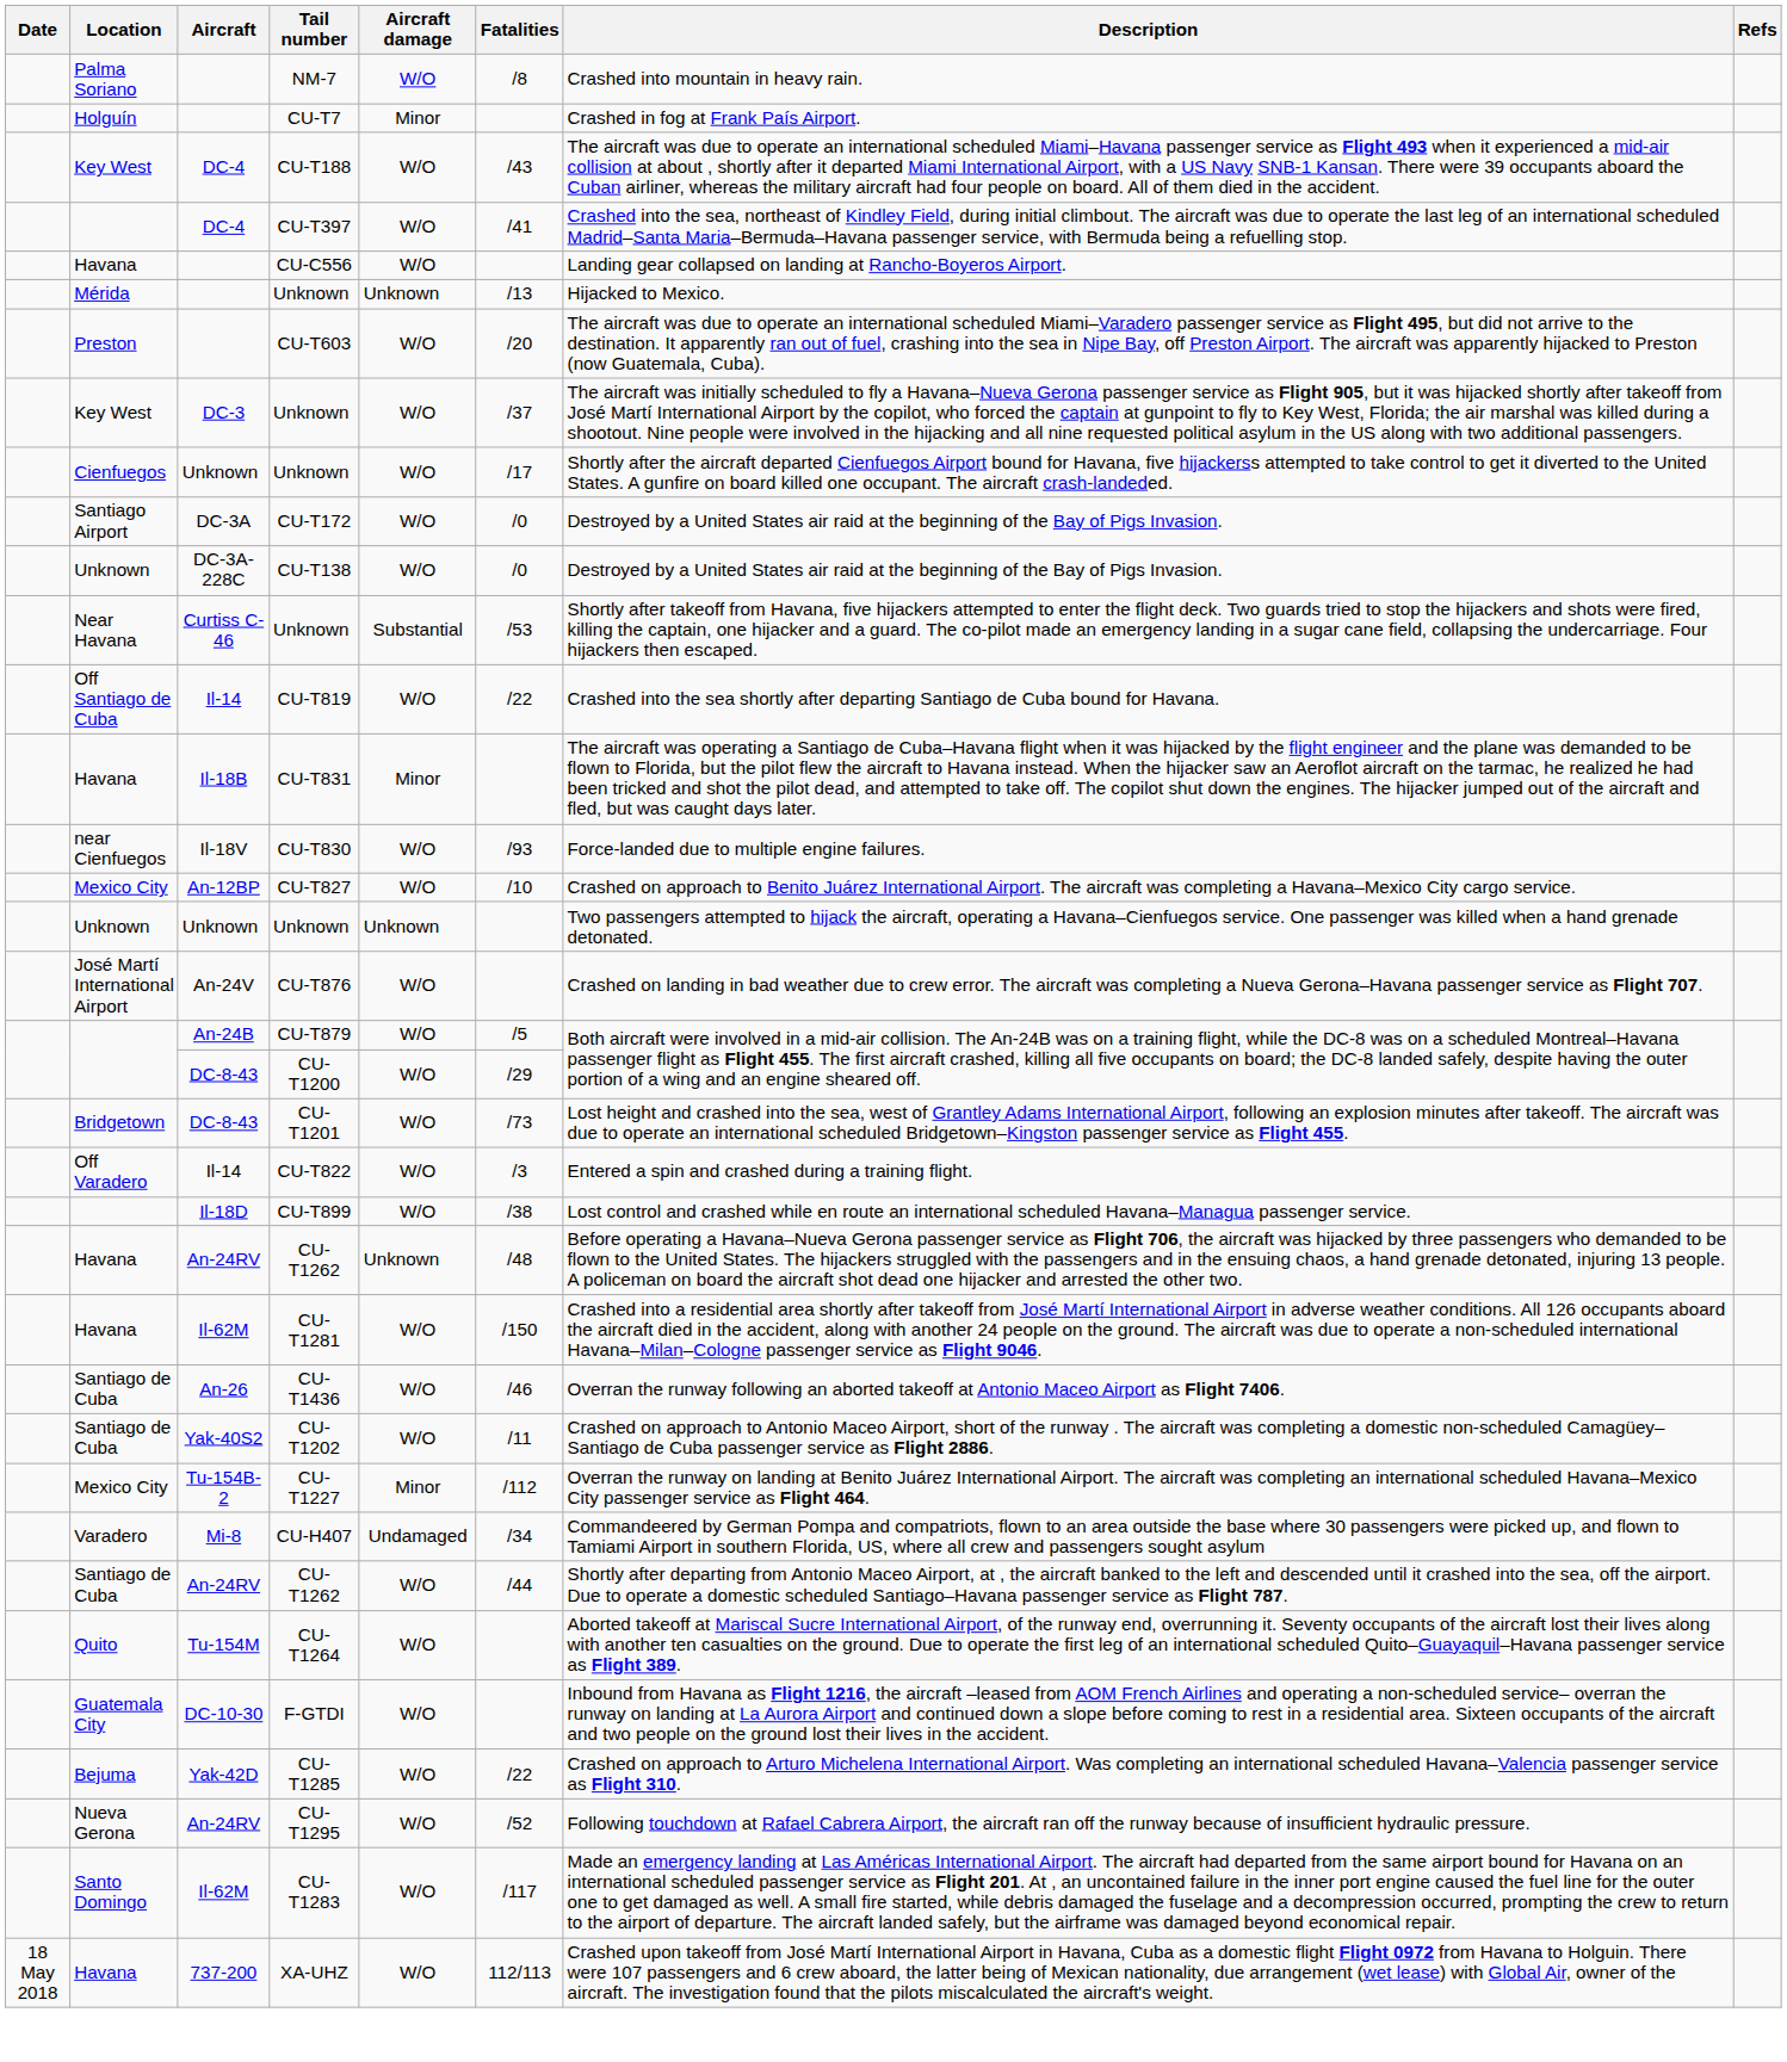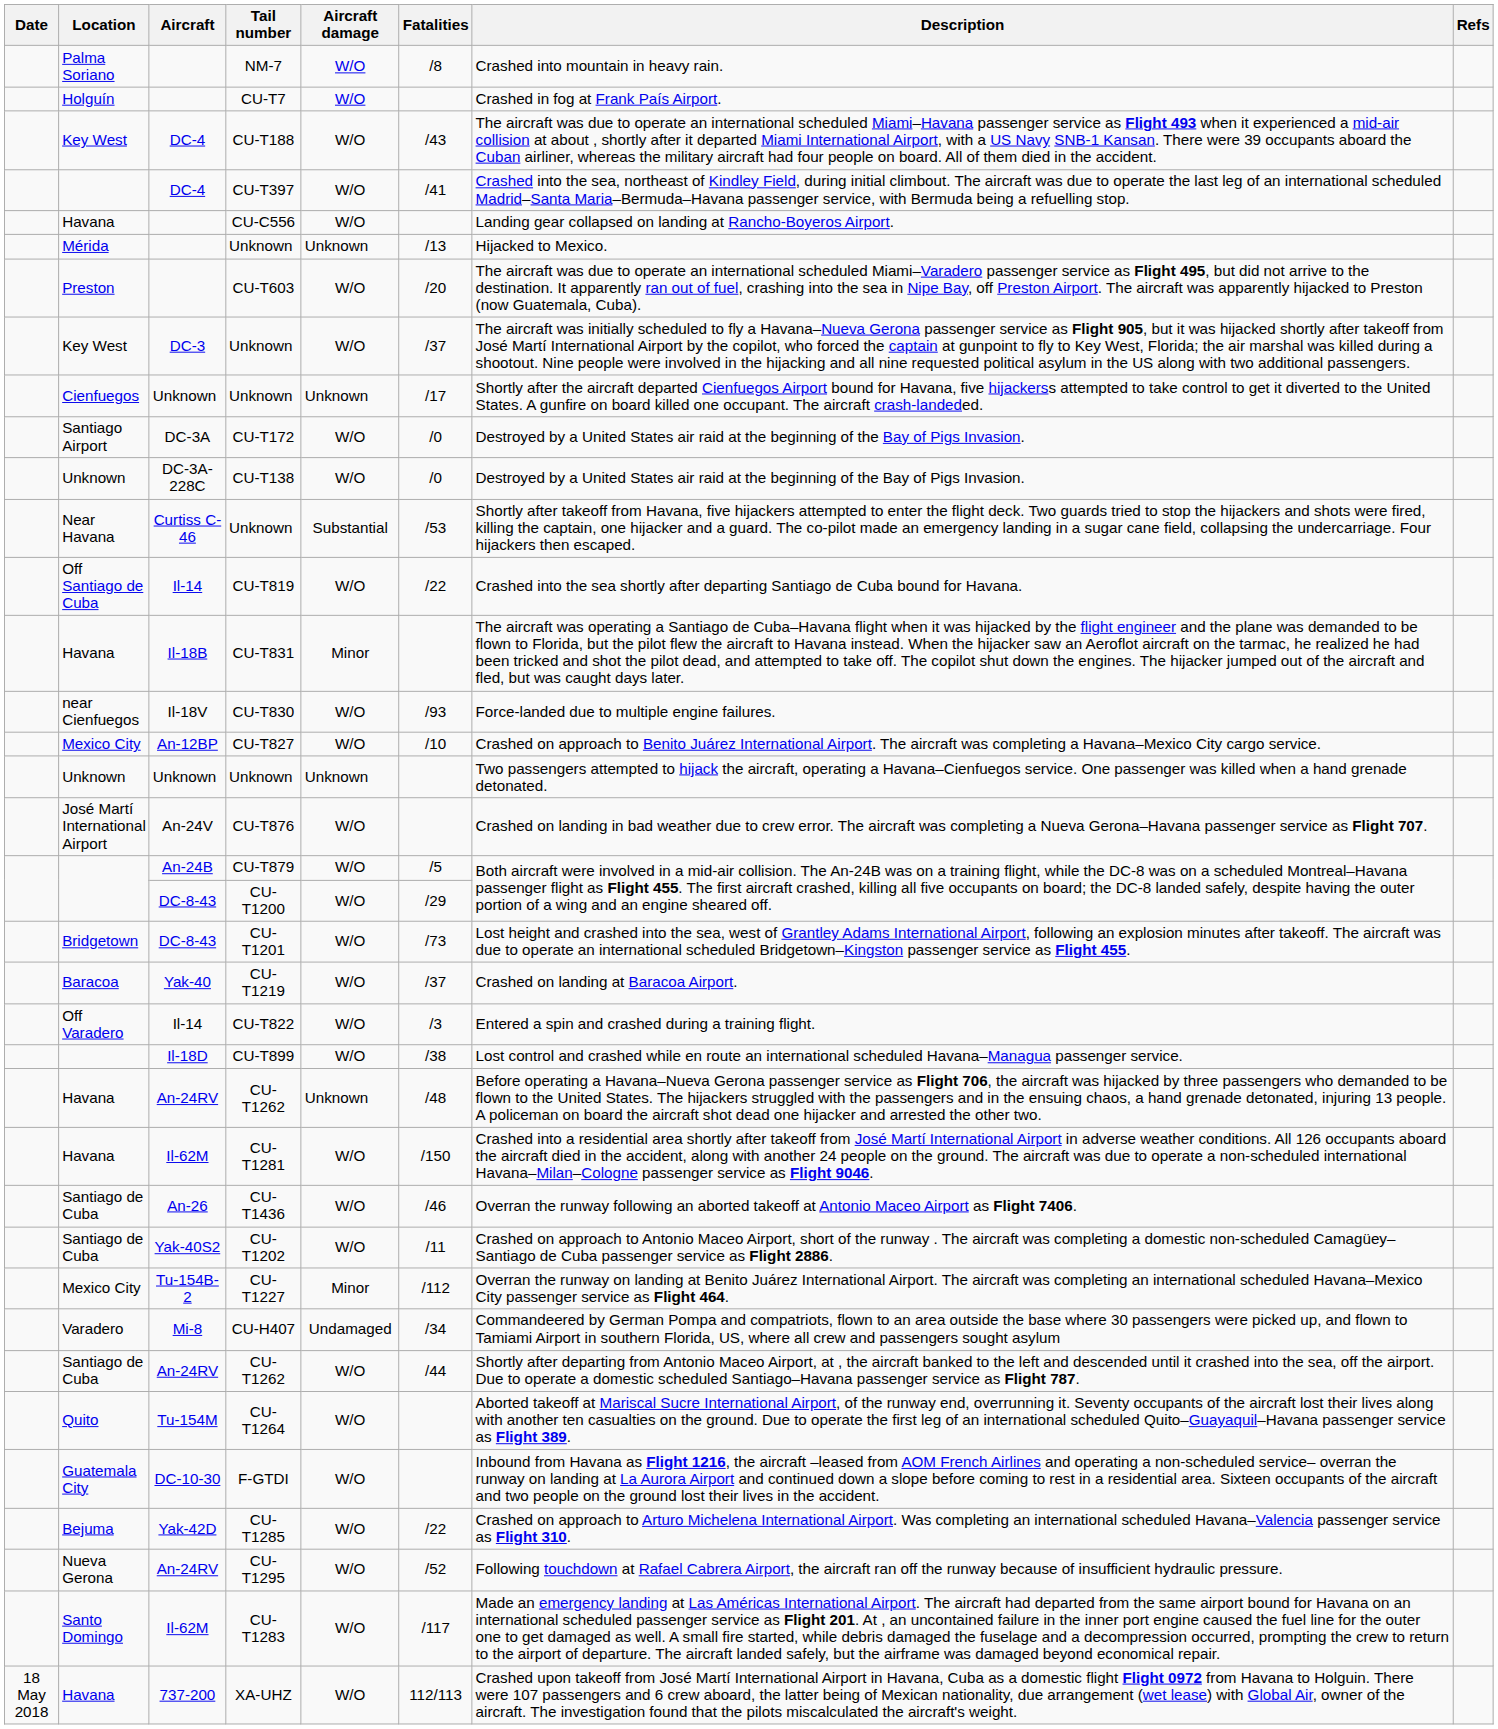 <table class="wikitable sortable" style="border-collapse:collapse;">
 <tr>
 <th>Date</th>
 <th width="20px">Location</th>
 <th>Aircraft</th>
 <th>Tail number</th>
 <th>Aircraft damage</th>
 <th>Fatalities</th>
 <th class="unsortable">Description</th>
 <th class="unsortable">Refs</th>
 </tr>
 <tr>
 <td align=center></td>
 <td><a href='#'>Palma Soriano</a></td>
 <td align=center></td>
 <td align=center>NM-7</td>
 <td align=center><a href='#'>W/O</a></td>
 <td align=center>/8</td>
 <td>Crashed into mountain in heavy rain.</td>
 <td align=center></td>
 </tr>
 <tr>
 <td align=center></td>
 <td><a href='#'>Holguín</a></td>
 <td align=center></td>
 <td align=center>CU-T7</td>
-<td align=center>Minor</td>
+<td align=center><a href='#'>W/O</a></td>
 <td align=center></td>
 <td>Crashed in fog at <a href='#'>Frank País Airport</a>.</td>
 <td align=center></td>
 </tr>
 <tr>
 <td align=center></td>
 <td><a href='#'>Key West</a></td>
 <td align=center><a href='#'>DC-4</a></td>
 <td align=center>CU-T188</td>
 <td align=center>W/O</td>
 <td align=center>/43</td>
 <td>The aircraft was due to operate an international scheduled <a href='#'>Miami</a>–<a href='#'>Havana</a> passenger service as <strong><a href='#'>Flight 493</a></strong> when it experienced a <a href='#'>mid-air collision</a> at about , shortly after it departed <a href='#'>Miami International Airport</a>, with a <a href='#'>US Navy</a> <a href='#'>SNB-1 Kansan</a>. There were 39 occupants aboard the <a href='#'>Cuban</a> airliner, whereas the military aircraft had four people on board. All of them died in the accident.</td>
 <td align=center></td>
 </tr>
 <tr>
 <td align=center></td>
 <td></td>
 <td align=center><a href='#'>DC-4</a></td>
 <td align=center>CU-T397</td>
 <td align=center>W/O</td>
 <td align=center>/41</td>
 <td><a href='#'>Crashed</a> into the sea,  northeast of <a href='#'>Kindley Field</a>, during initial climbout. The aircraft was due to operate the last leg of an international scheduled <a href='#'>Madrid</a>–<a href='#'>Santa Maria</a>–Bermuda–Havana passenger service, with Bermuda being a refuelling stop.</td>
 <td align=center></td>
 </tr>
 <tr>
 <td align=center></td>
 <td>Havana</td>
 <td align=center></td>
 <td align=center>CU-C556</td>
 <td align=center>W/O</td>
 <td align=center></td>
 <td>Landing gear collapsed on landing at <a href='#'>Rancho-Boyeros Airport</a>.</td>
 <td align=center></td>
 </tr>
 <tr>
 <td align=center></td>
 <td><a href='#'>Mérida</a></td>
 <td align=center></td>
 <td>Unknown</td>
 <td>Unknown</td>
 <td align=center>/13</td>
 <td>Hijacked to Mexico.</td>
 <td align=center></td>
 </tr>
 <tr>
 <td align=center></td>
 <td><a href='#'>Preston</a></td>
 <td align=center></td>
 <td align=center>CU-T603</td>
 <td align=center>W/O</td>
 <td align=center>/20</td>
 <td>The aircraft was due to operate an international scheduled Miami–<a href='#'>Varadero</a> passenger service as <strong>Flight 495</strong>, but did not arrive to the destination. It apparently <a href='#'>ran out of fuel</a>, crashing into the sea in <a href='#'>Nipe Bay</a>,  off <a href='#'>Preston Airport</a>. The aircraft was apparently hijacked to Preston (now Guatemala, Cuba).</td>
 <td align=center></td>
 </tr>
 <tr>
 <td align=center></td>
 <td>Key West</td>
 <td align=center><a href='#'>DC-3</a></td>
 <td>Unknown</td>
 <td align=center>W/O</td>
 <td align=center>/37</td>
 <td>The aircraft was initially scheduled to fly a Havana–<a href='#'>Nueva Gerona</a> passenger service as <strong>Flight 905</strong>, but it was hijacked shortly after takeoff from José Martí International Airport by the copilot, who forced the <a href='#'>captain</a> at gunpoint to fly to Key West, Florida; the air marshal was killed during a shootout. Nine people were involved in the hijacking and all nine requested political asylum in the US along with two additional passengers.</td>
 <td align=center></td>
 </tr>
 <tr>
 <td align=center></td>
 <td><a href='#'>Cienfuegos</a></td>
 <td>Unknown</td>
 <td>Unknown</td>
-<td align=center>W/O</td>
+<td>Unknown</td>
 <td align=center>/17</td>
 <td>Shortly after the aircraft departed <a href='#'>Cienfuegos Airport</a> bound for Havana, five <a href='#'>hijackers</a>s attempted to take control to get it diverted to the United States. A gunfire on board killed one occupant. The aircraft <a href='#'>crash-landed</a>ed.</td>
 <td align=center></td>
 </tr>
 <tr>
 <td align=center></td>
 <td>Santiago Airport</td>
 <td align=center>DC-3A</td>
 <td align=center>CU-T172</td>
 <td align=center>W/O</td>
 <td align=center>/0</td>
 <td>Destroyed by a United States air raid at the beginning of the <a href='#'>Bay of Pigs Invasion</a>.</td>
 <td align=center></td>
 </tr>
 <tr>
 <td align=center></td>
 <td>Unknown</td>
 <td align=center>DC-3A-228C</td>
 <td align=center>CU-T138</td>
 <td align=center>W/O</td>
 <td align=center>/0</td>
 <td>Destroyed by a United States air raid at the beginning of the Bay of Pigs Invasion.</td>
 <td align=center></td>
 </tr>
 <tr>
 <td align=center></td>
 <td>Near Havana</td>
 <td align=center><a href='#'>Curtiss C-46</a></td>
 <td>Unknown</td>
 <td align=center>Substantial</td>
 <td align=center>/53</td>
 <td>Shortly after takeoff from Havana, five hijackers attempted to enter the flight deck. Two guards tried to stop the hijackers and shots were fired, killing the captain, one hijacker and a guard. The co-pilot made an emergency landing in a sugar cane field, collapsing the undercarriage. Four hijackers then escaped.</td>
 <td align=center></td>
 </tr>
 <tr>
 <td align=center></td>
 <td>Off <a href='#'>Santiago de Cuba</a></td>
 <td align=center><a href='#'>Il-14</a></td>
 <td align=center>CU-T819</td>
 <td align=center>W/O</td>
 <td align=center>/22</td>
 <td>Crashed into the sea shortly after departing Santiago de Cuba bound for Havana.</td>
 <td align=center></td>
 </tr>
 <tr>
 <td align=center></td>
 <td>Havana</td>
 <td align=center><a href='#'>Il-18B</a></td>
 <td align=center>CU-T831</td>
 <td align=center>Minor</td>
 <td align=center></td>
 <td>The aircraft was operating a Santiago de Cuba–Havana flight when it was hijacked by the <a href='#'>flight engineer</a> and the plane was demanded to be flown to Florida, but the pilot flew the aircraft to Havana instead. When the hijacker saw an Aeroflot aircraft on the tarmac, he realized he had been tricked and shot the pilot dead, and attempted to take off. The copilot shut down the engines. The hijacker jumped out of the aircraft and fled, but was caught days later.</td>
 <td align=center></td>
 </tr>
 <tr>
 <td align=center></td>
 <td>near Cienfuegos</td>
 <td align=center>Il-18V</td>
 <td align=center>CU-T830</td>
 <td align=center>W/O</td>
 <td align=center>/93</td>
 <td>Force-landed due to multiple engine failures.</td>
 <td align=center></td>
 </tr>
 <tr>
 <td align=center></td>
 <td><a href='#'>Mexico City</a></td>
 <td align=center><a href='#'>An-12BP</a></td>
 <td align=center>CU-T827</td>
 <td align=center>W/O</td>
 <td align=center>/10</td>
 <td>Crashed on approach to <a href='#'>Benito Juárez International Airport</a>. The aircraft was completing a Havana–Mexico City cargo service.</td>
 <td align=center></td>
 </tr>
 <tr>
 <td align=center></td>
 <td>Unknown</td>
 <td>Unknown</td>
 <td>Unknown</td>
 <td>Unknown</td>
 <td align=center></td>
 <td>Two passengers attempted to <a href='#'>hijack</a> the aircraft, operating a Havana–Cienfuegos service. One passenger was killed when a hand grenade detonated.</td>
 <td align=center></td>
 </tr>
 <tr>
 <td align=center></td>
 <td>José Martí International Airport</td>
 <td align=center>An-24V</td>
 <td align=center>CU-T876</td>
 <td align=center>W/O</td>
 <td align=center></td>
 <td>Crashed on landing in bad weather due to crew error. The aircraft was completing a Nueva Gerona–Havana passenger service as <strong>Flight 707</strong>.</td>
 <td align=center></td>
 </tr>
 <tr>
 <td rowspan="2" align=center></td>
 <td rowspan="2"></td>
 <td align=center><a href='#'>An-24B</a></td>
 <td align=center>CU-T879</td>
 <td align=center>W/O</td>
 <td align=center>/5</td>
 <td rowspan="2">Both aircraft were involved in a mid-air collision. The An-24B was on a training flight, while the DC-8 was on a scheduled Montreal–Havana passenger flight as <strong>Flight 455</strong>. The first aircraft crashed, killing all five occupants on board; the DC-8 landed safely, despite having the outer portion of a wing and an engine sheared off.</td>
 <td rowspan="2" align=center></td>
 </tr>
 <tr>
 <td align=center><a href='#'>DC-8-43</a></td>
 <td align=center>CU-T1200</td>
 <td align=center>W/O</td>
 <td align=center>/29</td>
 </tr>
 <tr>
 <td align=center></td>
 <td><a href='#'>Bridgetown</a></td>
 <td align=center><a href='#'>DC-8-43</a></td>
 <td align=center>CU-T1201</td>
 <td align=center>W/O</td>
 <td align=center>/73</td>
 <td>Lost height and crashed into the sea,  west of <a href='#'>Grantley Adams International Airport</a>, following an explosion minutes after takeoff. The aircraft was due to operate an international scheduled Bridgetown–<a href='#'>Kingston</a> passenger service as <strong><a href='#'>Flight 455</a></strong>.</td>
+<td align=center></td>
+</tr>
+<tr>
+<td align=center></td>
+<td><a href='#'>Baracoa</a></td>
+<td align=center><a href='#'>Yak-40</a></td>
+<td align=center>CU-T1219</td>
+<td align=center>W/O</td>
+<td align=center>/37</td>
+<td>Crashed on landing at <a href='#'>Baracoa Airport</a>.</td>
 <td align=center></td>
 </tr>
 <tr>
 <td align=center></td>
 <td>Off <a href='#'>Varadero</a></td>
 <td align=center>Il-14</td>
 <td align=center>CU-T822</td>
 <td align=center>W/O</td>
 <td align=center>/3</td>
 <td>Entered a spin and crashed during a training flight.</td>
 <td align=center></td>
 </tr>
 <tr>
 <td align=center></td>
 <td></td>
 <td align=center><a href='#'>Il-18D</a></td>
 <td align=center>CU-T899</td>
 <td align=center>W/O</td>
 <td align=center>/38</td>
 <td>Lost control and crashed while en route an international scheduled Havana–<a href='#'>Managua</a> passenger service.</td>
 <td align=center></td>
 </tr>
 <tr>
 <td align=center></td>
 <td>Havana</td>
 <td align=center><a href='#'>An-24RV</a></td>
 <td align=center>CU-T1262</td>
 <td>Unknown</td>
 <td align=center>/48</td>
 <td>Before operating a Havana–Nueva Gerona passenger service as <strong>Flight 706</strong>, the aircraft was hijacked by three passengers who demanded to be flown to the United States. The hijackers struggled with the passengers and in the ensuing chaos, a hand grenade detonated, injuring 13 people. A policeman on board the aircraft shot dead one hijacker and arrested the other two.</td>
 <td align=center></td>
 </tr>
 <tr>
 <td align=center></td>
 <td>Havana</td>
 <td align=center><a href='#'>Il-62M</a></td>
 <td align=center>CU-T1281</td>
 <td align=center>W/O</td>
 <td align=center>/150</td>
 <td>Crashed into a residential area shortly after takeoff from <a href='#'>José Martí International Airport</a> in adverse weather conditions. All 126 occupants aboard the aircraft died in the accident, along with another 24 people on the ground. The aircraft was due to operate a non-scheduled international Havana–<a href='#'>Milan</a>–<a href='#'>Cologne</a> passenger service as <strong><a href='#'>Flight 9046</a></strong>.</td>
 <td align=center></td>
 </tr>
 <tr>
 <td align=center></td>
 <td>Santiago de Cuba</td>
 <td align=center><a href='#'>An-26</a></td>
 <td align=center>CU-T1436</td>
 <td align=center>W/O</td>
 <td align=center>/46</td>
 <td>Overran the runway following an aborted takeoff at <a href='#'>Antonio Maceo Airport</a> as <strong>Flight 7406</strong>.</td>
 <td align=center></td>
 </tr>
 <tr>
 <td align=center></td>
 <td>Santiago de Cuba</td>
 <td align=center><a href='#'>Yak-40S2</a></td>
 <td align=center>CU-T1202</td>
 <td align=center>W/O</td>
 <td align=center>/11</td>
 <td>Crashed on approach to Antonio Maceo Airport,  short of the runway . The aircraft was completing a domestic non-scheduled Camagüey–Santiago de Cuba passenger service as <strong>Flight 2886</strong>.</td>
 <td align=center></td>
 </tr>
 <tr>
 <td align=center></td>
 <td>Mexico City</td>
 <td align=center><a href='#'>Tu-154B-2</a></td>
 <td align=center>CU-T1227</td>
 <td align=center>Minor</td>
 <td align=center>/112</td>
 <td>Overran the runway on landing at Benito Juárez International Airport. The aircraft was completing an international scheduled Havana–Mexico City passenger service as <strong>Flight 464</strong>.</td>
 <td align=center></td>
 </tr>
 <tr>
 <td align=center></td>
 <td>Varadero</td>
 <td align=center><a href='#'>Mi-8</a></td>
 <td align=center>CU-H407</td>
 <td align=center>Undamaged</td>
 <td align=center>/34</td>
 <td>Commandeered by German Pompa and compatriots, flown to an area outside the base where 30 passengers were picked up, and flown to Tamiami Airport in southern Florida, US, where all crew and passengers sought asylum</td>
 <td align=center></td>
 </tr>
 <tr>
 <td align=center></td>
 <td>Santiago de Cuba</td>
 <td align=center><a href='#'>An-24RV</a></td>
 <td align=center>CU-T1262</td>
 <td align=center>W/O</td>
 <td align=center>/44</td>
 <td>Shortly after departing from Antonio Maceo Airport, at , the aircraft banked to the left and descended until it crashed into the sea,  off the airport. Due to operate a domestic scheduled Santiago–Havana passenger service as <strong>Flight 787</strong>.</td>
 <td align=center></td>
 </tr>
 <tr>
 <td align=center></td>
 <td><a href='#'>Quito</a></td>
 <td align=center><a href='#'>Tu-154M</a></td>
 <td align=center>CU-T1264</td>
 <td align=center>W/O</td>
 <td align=center></td>
 <td>Aborted takeoff at <a href='#'>Mariscal Sucre International Airport</a>,  of the runway end, overrunning it. Seventy occupants of the aircraft lost their lives along with another ten casualties on the ground. Due to operate the first leg of an international scheduled Quito–<a href='#'>Guayaquil</a>–Havana passenger service as <strong><a href='#'>Flight 389</a></strong>.</td>
 <td align=center></td>
 </tr>
 <tr>
 <td align=center></td>
 <td><a href='#'>Guatemala City</a></td>
 <td align=center><a href='#'>DC-10-30</a></td>
 <td align=center>F-GTDI</td>
 <td align=center>W/O</td>
 <td align=center></td>
 <td>Inbound from Havana as <strong><a href='#'>Flight 1216</a></strong>, the aircraft –leased from <a href='#'>AOM French Airlines</a> and operating a non-scheduled service– overran the runway on landing at <a href='#'>La Aurora Airport</a> and continued down a slope before coming to rest in a residential area. Sixteen occupants of the aircraft and two people on the ground lost their lives in the accident.</td>
 <td align=center></td>
 </tr>
 <tr>
 <td align=center></td>
 <td><a href='#'>Bejuma</a></td>
 <td align=center><a href='#'>Yak-42D</a></td>
 <td align=center>CU-T1285</td>
 <td align=center>W/O</td>
 <td align=center>/22</td>
 <td>Crashed on approach to <a href='#'>Arturo Michelena International Airport</a>. Was completing an international scheduled Havana–<a href='#'>Valencia</a> passenger service as <strong><a href='#'>Flight 310</a></strong>.</td>
 <td align=center></td>
 </tr>
 <tr>
 <td align=center></td>
 <td>Nueva Gerona</td>
 <td align=center><a href='#'>An-24RV</a></td>
 <td align=center>CU-T1295</td>
 <td align=center>W/O</td>
 <td align=center>/52</td>
 <td>Following <a href='#'>touchdown</a> at <a href='#'>Rafael Cabrera Airport</a>, the aircraft ran off the runway because of insufficient hydraulic pressure.</td>
 <td align=center></td>
 </tr>
 <tr>
 <td align=center></td>
 <td><a href='#'>Santo Domingo</a></td>
 <td align=center><a href='#'>Il-62M</a></td>
 <td align=center>CU-T1283</td>
 <td align=center>W/O</td>
 <td align=center>/117</td>
 <td>Made an <a href='#'>emergency landing</a> at <a href='#'>Las Américas International Airport</a>. The aircraft had departed from the same airport bound for Havana on an international scheduled passenger service as <strong>Flight 201</strong>. At , an uncontained failure in the inner port engine caused the fuel line for the outer one to get damaged as well. A small fire started, while debris damaged the fuselage and a decompression occurred, prompting the crew to return to the airport of departure. The aircraft landed safely, but the airframe was damaged beyond economical repair.</td>
 <td align=center></td>
 </tr>
 <tr>
 <td align=center>18 May 2018</td>
 <td><a href='#'>Havana</a></td>
 <td align=center><a href='#'>737-200</a></td>
 <td align=center>XA-UHZ</td>
 <td align=center>W/O</td>
 <td align=center>112/113</td>
 <td>Crashed upon takeoff from José Martí International Airport in Havana, Cuba as a domestic flight <strong><a href='#'>Flight 0972</a></strong> from Havana to Holguin. There were 107 passengers and 6 crew aboard, the latter being of Mexican nationality, due arrangement (<a href='#'>wet lease</a>) with <a href='#'>Global Air</a>, owner of the aircraft. The investigation found that the pilots miscalculated the aircraft's weight.</td>
 <td align=center></td>
 </tr>
 </table>
